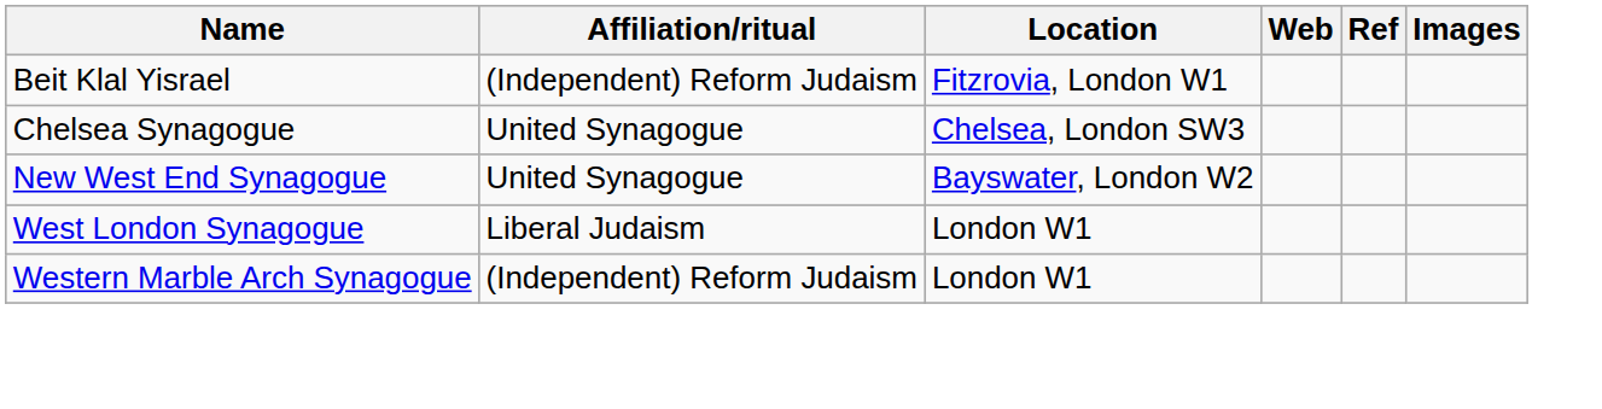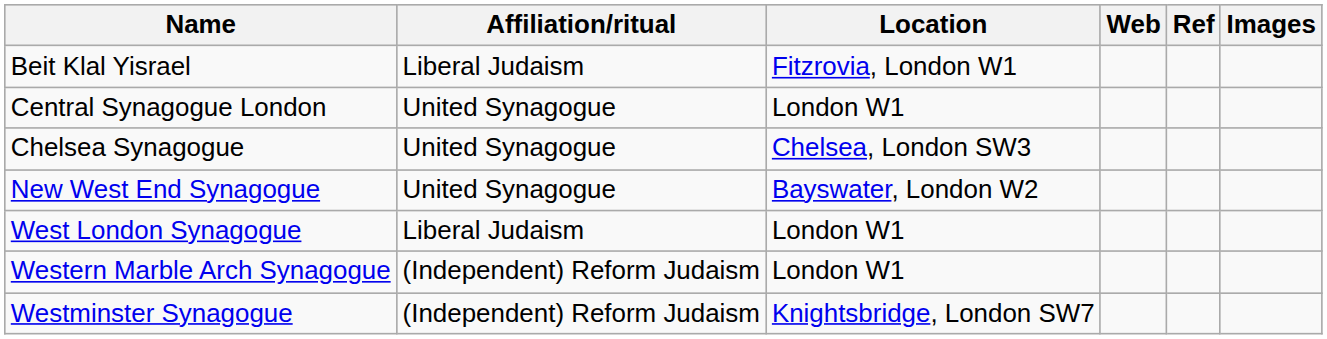 <table class="wikitable sortable">
 <tr>
 <th>Name</th>
 <th>Affiliation/ritual</th>
 <th>Location</th>
 <th>Web</th>
 <th>Ref</th>
 <th>Images</th>
 </tr>
 <tr>
 <td>Beit Klal Yisrael</td>
-<td>(Independent) Reform Judaism</td>
+<td>Liberal Judaism</td>
 <td><a href='#'>Fitzrovia</a>, London W1</td>
+<td></td>
+<td></td>
+<td></td>
+</tr>
+<tr>
+<td>Central Synagogue London</td>
+<td>United Synagogue</td>
+<td>London W1</td>
 <td></td>
 <td></td>
 <td></td>
 </tr>
 <tr>
 <td>Chelsea Synagogue</td>
 <td>United Synagogue</td>
 <td><a href='#'>Chelsea</a>, London SW3</td>
 <td></td>
 <td></td>
 <td></td>
 </tr>
 <tr>
 <td><a href='#'>New West End Synagogue</a></td>
 <td>United Synagogue</td>
 <td><a href='#'>Bayswater</a>, London W2</td>
 <td></td>
 <td></td>
 <td></td>
 </tr>
 <tr>
 <td><a href='#'>West London Synagogue</a></td>
 <td>Liberal Judaism</td>
 <td>London W1</td>
 <td></td>
 <td></td>
 <td></td>
 </tr>
 <tr>
 <td><a href='#'>Western Marble Arch Synagogue</a></td>
 <td>(Independent) Reform Judaism</td>
 <td>London W1</td>
 <td></td>
 <td></td>
 <td></td>
 </tr>
+<tr>
+<td><a href='#'>Westminster Synagogue</a></td>
+<td>(Independent) Reform Judaism</td>
+<td><a href='#'>Knightsbridge</a>, London SW7</td>
+<td></td>
+<td></td>
+<td></td>
+</tr>
 </table>
